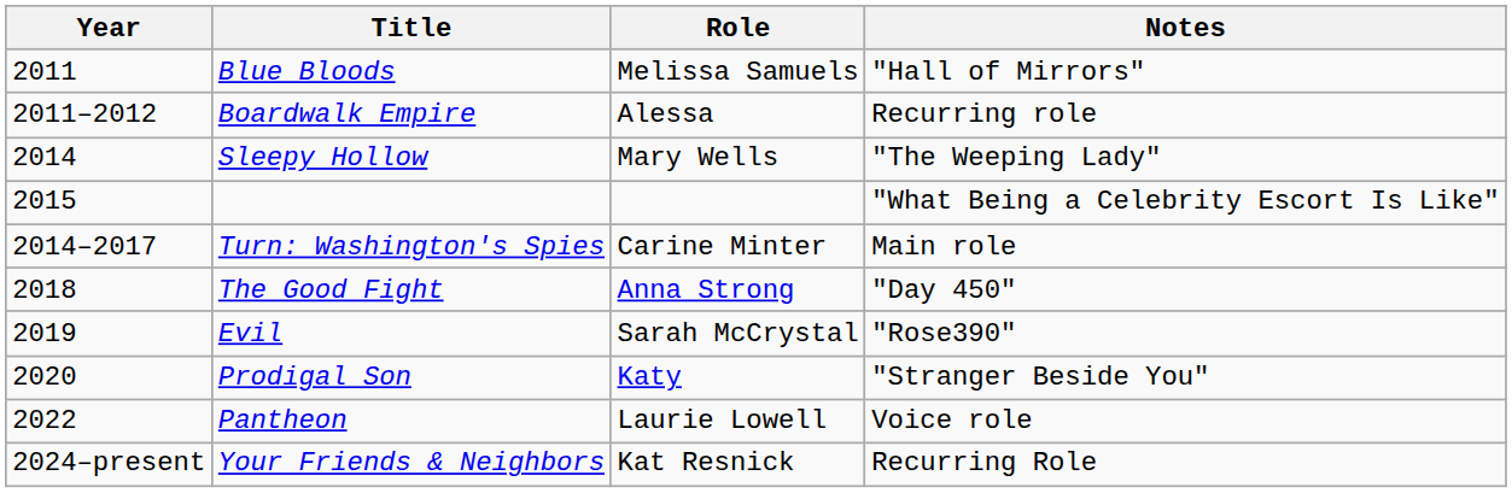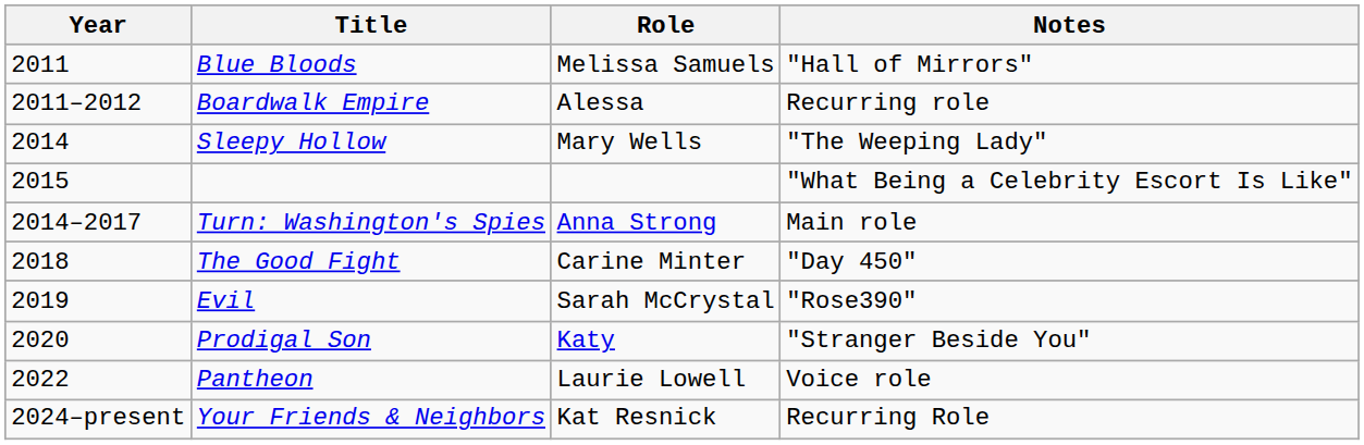 <table class="wikitable sortable">
 <tr>
 <th>Year</th>
 <th>Title</th>
 <th>Role</th>
 <th class="unsortable">Notes</th>
 </tr>
 <tr>
 <td>2011</td>
 <td><em><a href='#'>Blue Bloods</a></em></td>
 <td>Melissa Samuels</td>
 <td>"Hall of Mirrors"</td>
 </tr>
 <tr>
 <td>2011–2012</td>
 <td><em><a href='#'>Boardwalk Empire</a></em></td>
 <td>Alessa</td>
 <td>Recurring role</td>
 </tr>
 <tr>
 <td>2014</td>
 <td><em><a href='#'>Sleepy Hollow</a></em></td>
 <td>Mary Wells</td>
 <td>"The Weeping Lady"</td>
 </tr>
 <tr>
 <td>2015</td>
 <td><em></em></td>
 <td></td>
 <td>"What Being a Celebrity Escort Is Like"</td>
 </tr>
 <tr>
 <td>2014–2017</td>
 <td><em><a href='#'>Turn: Washington's Spies</a></em></td>
-<td>Carine Minter</td>
+<td><a href='#'>Anna Strong</a></td>
 <td>Main role</td>
 </tr>
 <tr>
 <td>2018</td>
 <td><em><a href='#'>The Good Fight</a></em></td>
-<td><a href='#'>Anna Strong</a></td>
+<td>Carine Minter</td>
 <td>"Day 450"</td>
 </tr>
 <tr>
 <td>2019</td>
 <td><em><a href='#'>Evil</a></em></td>
 <td>Sarah McCrystal</td>
 <td>"Rose390"</td>
 </tr>
 <tr>
 <td>2020</td>
 <td><em><a href='#'>Prodigal Son</a></em></td>
 <td><a href='#'>Katy</a></td>
 <td>"Stranger Beside You"</td>
 </tr>
 <tr>
 <td>2022</td>
 <td><em><a href='#'>Pantheon</a></em></td>
 <td>Laurie Lowell</td>
 <td>Voice role</td>
 </tr>
 <tr>
 <td>2024–present</td>
 <td><em><a href='#'>Your Friends & Neighbors</a></em></td>
 <td>Kat Resnick</td>
 <td>Recurring Role</td>
 </tr>
 </table>
